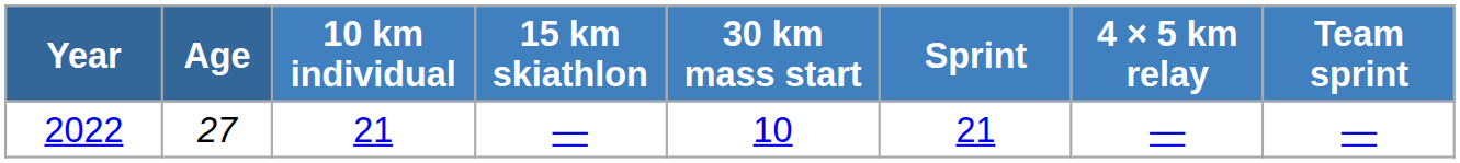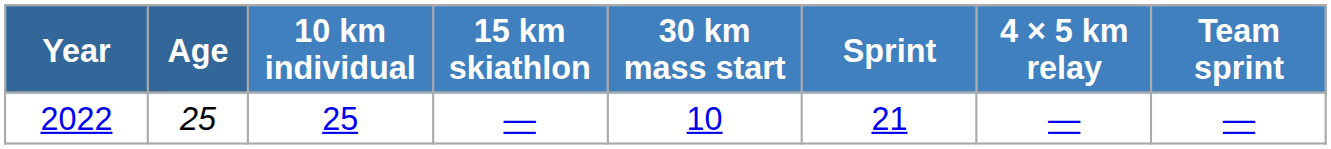 <table class="wikitable" style="font-size:95%; text-align:center; border:grey solid 1px; border-collapse:collapse; background:#ffffff;">
 <tr>
 <th style="background-color:#369; color:white; width:60px;"> Year </th>
 <th style="background-color:#369; color:white; width:40px;"> Age </th>
 <th style="background-color:#4180be; color:white; width:75px;"> 10 km <br> individual </th>
 <th style="background-color:#4180be; color:white; width:75px;"> 15 km <br> skiathlon </th>
 <th style="background-color:#4180be; color:white; width:75px;"> 30 km <br> mass start </th>
 <th style="background-color:#4180be; color:white; width:75px;"> Sprint </th>
 <th style="background-color:#4180be; color:white; width:75px;"> 4 × 5 km <br> relay </th>
 <th style="background-color:#4180be; color:white; width:75px;"> Team <br> sprint </th>
 </tr>
 <tr>
 <td><a href='#'>2022</a></td>
-<td><em>27</em></td>
-<td><a href='#'>21</a></td>
+<td><em>25</em></td>
+<td><a href='#'>25</a></td>
 <td><a href='#'>—</a></td>
 <td><a href='#'>10</a></td>
 <td><a href='#'>21</a></td>
 <td><a href='#'>—</a></td>
 <td><a href='#'>—</a></td>
 </tr>
 </table>
